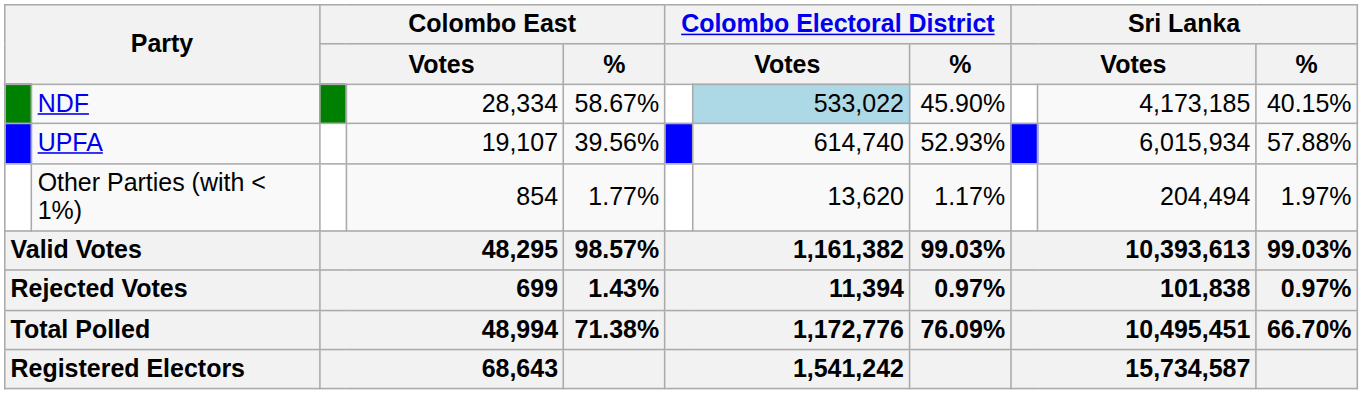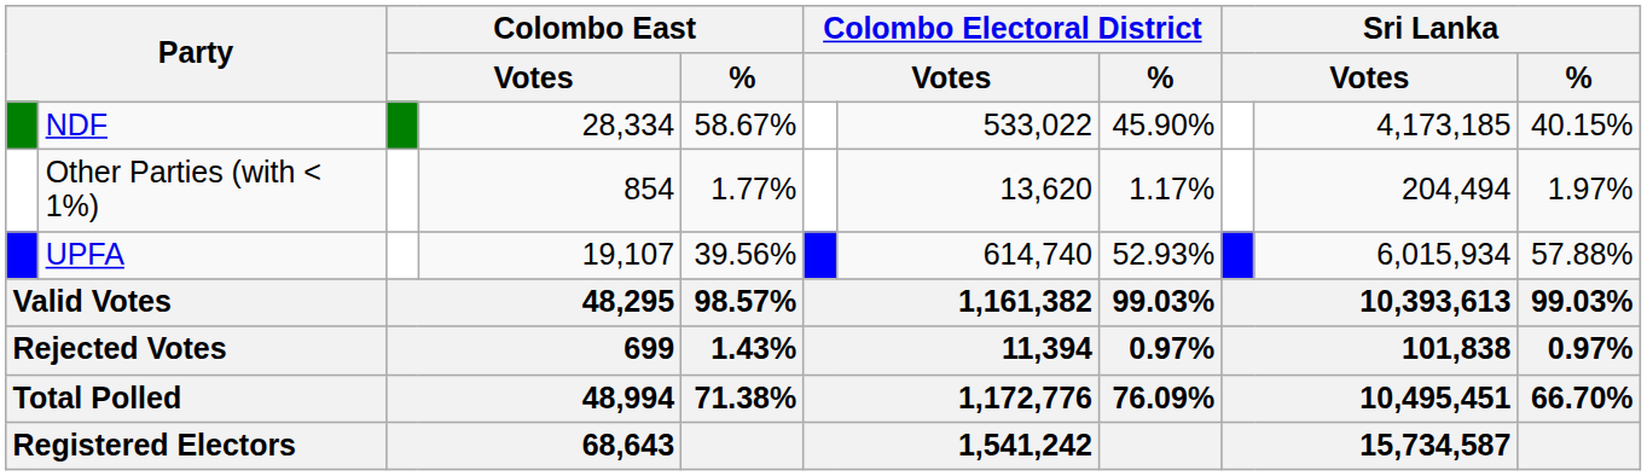 <table class="wikitable">
 <tr>
 <th colspan="2" width="144px"rowspan="2">Party</th>
 <th colspan="3" width="216px">Colombo East</th>
 <th colspan="3" width="216px"><a href='#'>Colombo Electoral District</a></th>
 <th colspan="3" width="216px">Sri Lanka</th>
 </tr>
 <tr>
 <th colspan="2" width="144px">Votes</th>
 <th>%</th>
 <th colspan="2" width="144px">Votes</th>
 <th>%</th>
 <th colspan="2" width="144px">Votes</th>
 <th>%</th>
 </tr>
 <tr>
 <td style="background-color:green;" width="10px"></td>
 <td style="text-align:left;"><a href='#'>NDF</a></td>
 <td style="background-color:green;" width="10px"></td>
 <td style="text-align:right;">28,334</td>
 <td style="text-align:right;">58.67%</td>
 <td style="background-color:white;" width="10px"></td>
-<td style="background: lightblue; text-align:right;">533,022</td>
+<td style="text-align:right;">533,022</td>
 <td style="text-align:right;">45.90%</td>
 <td style="background-color:white;" width="10px"></td>
 <td style="text-align:right;">4,173,185</td>
 <td style="text-align:right;">40.15%</td>
+</tr>
+<tr>
+<td style="background-color:white;" width="10px"></td>
+<td style="text-align:left;">Other Parties (with < 1%)</td>
+<td style="background-color:white;" width="10px"></td>
+<td style="text-align:right;">854</td>
+<td style="text-align:right;">1.77%</td>
+<td style="background-color:white;" width="10px"></td>
+<td style="text-align:right;">13,620</td>
+<td style="text-align:right;">1.17%</td>
+<td style="background-color:white;" width="10px"></td>
+<td style="text-align:right;">204,494</td>
+<td style="text-align:right;">1.97%</td>
 </tr>
 <tr>
 <td style="background-color:blue;" width="10px"></td>
 <td style="text-align:left;"><a href='#'>UPFA</a></td>
 <td style="background-color:white;" width="10px"></td>
 <td style="text-align:right;">19,107</td>
 <td style="text-align:right;">39.56%</td>
 <td style="background-color:blue;" width="10px"></td>
 <td style="text-align:right;">614,740</td>
 <td style="text-align:right;">52.93%</td>
 <td style="background-color:blue;" width="10px"></td>
 <td style="text-align:right;">6,015,934</td>
 <td style="text-align:right;">57.88%</td>
-</tr>
-<tr>
-<td style="background-color:white;" width="10px"></td>
-<td style="text-align:left;">Other Parties (with < 1%)</td>
-<td style="background-color:white;" width="10px"></td>
-<td style="text-align:right;">854</td>
-<td style="text-align:right;">1.77%</td>
-<td style="background-color:white;" width="10px"></td>
-<td style="text-align:right;">13,620</td>
-<td style="text-align:right;">1.17%</td>
-<td style="background-color:white;" width="10px"></td>
-<td style="text-align:right;">204,494</td>
-<td style="text-align:right;">1.97%</td>
 </tr>
 <tr>
 <th colspan="2" width="144px"style="text-align:left;">Valid Votes</th>
 <th style="text-align:right;"colspan="2" width="144px">48,295</th>
 <th style="text-align:right;">98.57%</th>
 <th style="text-align:right;"colspan="2" width="144px">1,161,382</th>
 <th style="text-align:right;">99.03%</th>
 <th style="text-align:right;"colspan="2" width="144px">10,393,613</th>
 <th style="text-align:right;">99.03%</th>
 </tr>
 <tr>
 <th colspan="2" width="144px"style="text-align:left;">Rejected Votes</th>
 <th style="text-align:right;"colspan="2" width="144px">699</th>
 <th style="text-align:right;">1.43%</th>
 <th style="text-align:right;"colspan="2" width="144px">11,394</th>
 <th style="text-align:right;">0.97%</th>
 <th style="text-align:right;"colspan="2" width="144px">101,838</th>
 <th style="text-align:right;">0.97%</th>
 </tr>
 <tr>
 <th colspan="2" width="144px"style="text-align:left;">Total Polled</th>
 <th style="text-align:right;"colspan="2" width="144px">48,994</th>
 <th style="text-align:right;">71.38%</th>
 <th style="text-align:right;"colspan="2" width="144px">1,172,776</th>
 <th style="text-align:right;">76.09%</th>
 <th style="text-align:right;"colspan="2" width="144px">10,495,451</th>
 <th style="text-align:right;">66.70%</th>
 </tr>
 <tr>
 <th colspan="2" width="144px"style="text-align:left;">Registered Electors</th>
 <th style="text-align:right;"colspan="2" width="144px">68,643</th>
 <th></th>
 <th style="text-align:right;"colspan="2" width="144px">1,541,242</th>
 <th></th>
 <th style="text-align:right;"colspan="2" width="144px">15,734,587</th>
 <th></th>
 </tr>
 </table>
